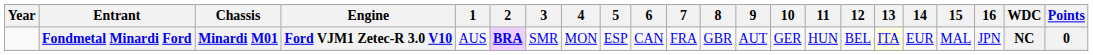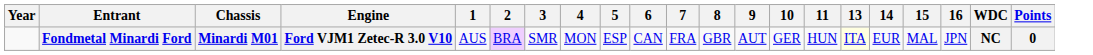 <table class="wikitable" style="text-align:center; font-size:85%">
 <tr>
 <th>Year</th>
 <th>Entrant</th>
 <th>Chassis</th>
 <th>Engine</th>
 <th>1</th>
 <th>2</th>
 <th>3</th>
 <th>4</th>
 <th>5</th>
 <th>6</th>
 <th>7</th>
 <th>8</th>
 <th>9</th>
 <th>10</th>
 <th>11</th>
-<th>12</th>
 <th>13</th>
 <th>14</th>
 <th>15</th>
 <th>16</th>
 <th>WDC</th>
 <th><a href='#'>Points</a></th>
 </tr>
 <tr>
 <td></td>
 <th nowrap><a href='#'>Fondmetal</a> <a href='#'>Minardi</a> <a href='#'>Ford</a></th>
 <th nowrap><a href='#'>Minardi</a> <a href='#'>M01</a></th>
 <th nowrap><a href='#'>Ford</a> VJM1 Zetec-R 3.0 <a href='#'>V10</a></th>
 <td><a href='#'>AUS</a></td>
-<td style="background:#EFCFFF;"><strong><a href='#'>BRA</a><br></strong></td>
+<td style="background:#EFCFFF;"><a href='#'>BRA</a><br></td>
 <td><a href='#'>SMR</a></td>
 <td><a href='#'>MON</a></td>
 <td><a href='#'>ESP</a></td>
 <td><a href='#'>CAN</a></td>
 <td><a href='#'>FRA</a></td>
 <td><a href='#'>GBR</a></td>
 <td><a href='#'>AUT</a></td>
 <td><a href='#'>GER</a></td>
 <td><a href='#'>HUN</a></td>
-<td><a href='#'>BEL</a></td>
 <td style="background: lightyellow;"><a href='#'>ITA</a></td>
 <td><a href='#'>EUR</a></td>
 <td><a href='#'>MAL</a></td>
 <td><a href='#'>JPN</a></td>
 <th>NC</th>
 <th>0</th>
 </tr>
 </table>
